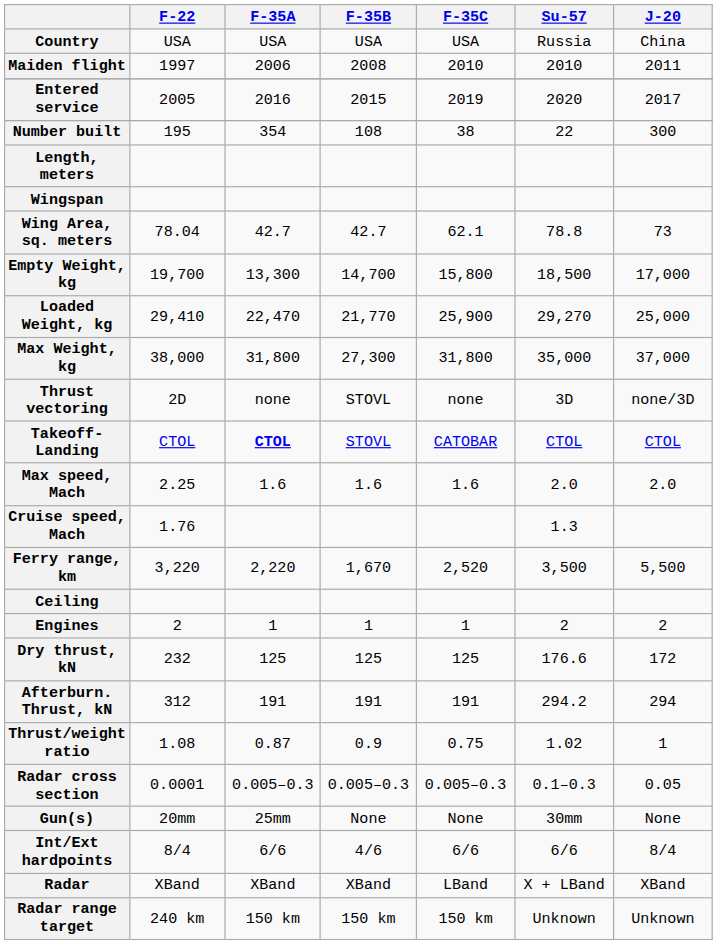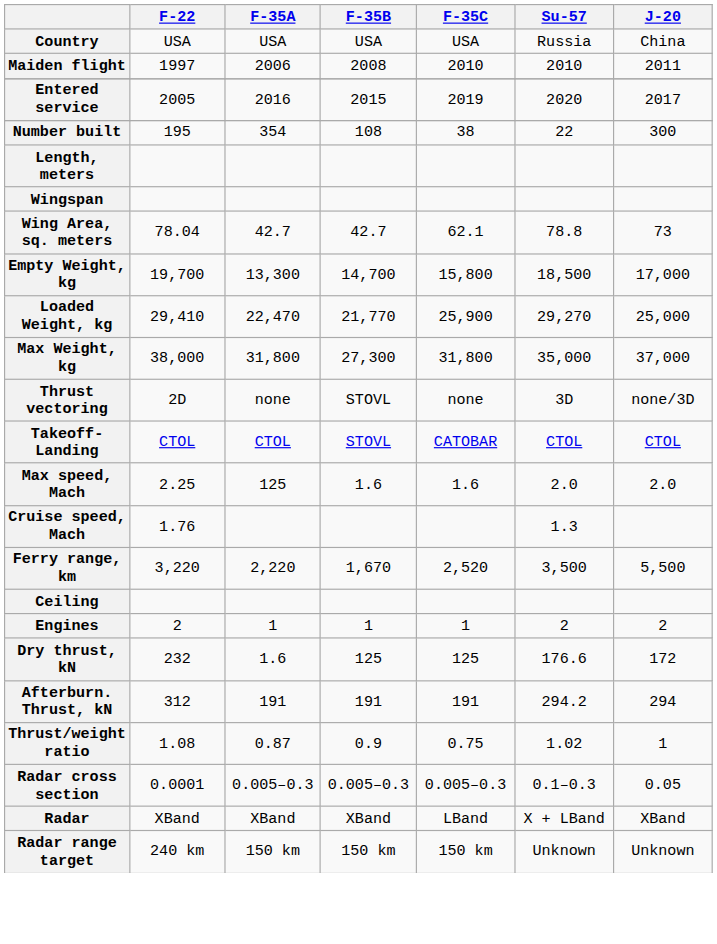 <table class="wikitable" style="text-align:center;">
 <tr>
 <th></th>
 <th scope=col style="width:7em;"><a href='#'>F-22</a><br></th>
 <th scope=col style="width:7em;"><a href='#'>F-35A</a><br></th>
 <th scope=col style="width:7em;"><a href='#'>F-35B</a><br></th>
 <th scope=col style="width:7em;"><a href='#'>F-35C</a><br></th>
 <th scope=col style="width:7em;"><a href='#'>Su-57</a><br></th>
 <th scope=col style="width:7em;"><a href='#'>J-20</a><br></th>
 </tr>
 <tr>
 <th>Country</th>
 <td>USA</td>
 <td>USA</td>
 <td>USA</td>
 <td>USA</td>
 <td>Russia</td>
 <td>China</td>
 </tr>
 <tr>
 <th>Maiden flight</th>
 <td>1997</td>
 <td>2006</td>
 <td>2008</td>
 <td>2010</td>
 <td>2010</td>
 <td>2011</td>
 </tr>
 <tr>
 </tr>
 <tr>
 <th>Entered service</th>
 <td>2005</td>
 <td>2016</td>
 <td>2015</td>
 <td>2019</td>
 <td>2020</td>
 <td>2017</td>
 </tr>
 <tr>
 </tr>
 <tr>
 <th>Number built</th>
 <td>195</td>
 <td>354</td>
 <td>108</td>
 <td>38</td>
 <td>22</td>
 <td>300</td>
 </tr>
 <tr>
 <th>Length, meters</th>
 <td></td>
 <td></td>
 <td></td>
 <td></td>
 <td></td>
 <td></td>
 </tr>
 <tr>
 <th>Wingspan</th>
 <td></td>
 <td></td>
 <td></td>
 <td></td>
 <td></td>
 <td></td>
 </tr>
 <tr>
 <th>Wing Area, sq. meters</th>
 <td>78.04</td>
 <td>42.7</td>
 <td>42.7</td>
 <td>62.1</td>
 <td>78.8</td>
 <td>73</td>
 </tr>
 <tr>
 <th>Empty Weight, kg</th>
 <td>19,700</td>
 <td>13,300</td>
 <td>14,700</td>
 <td>15,800</td>
 <td>18,500</td>
 <td>17,000</td>
 </tr>
 <tr>
 <th>Loaded Weight, kg</th>
 <td>29,410</td>
 <td>22,470</td>
 <td>21,770</td>
 <td>25,900</td>
 <td>29,270</td>
 <td>25,000</td>
 </tr>
 <tr>
 <th>Max Weight, kg</th>
 <td>38,000</td>
 <td>31,800</td>
 <td>27,300</td>
 <td>31,800</td>
 <td>35,000</td>
 <td>37,000</td>
 </tr>
 <tr>
 <th>Thrust vectoring</th>
 <td>2D</td>
 <td>none</td>
 <td>STOVL</td>
 <td>none</td>
 <td>3D</td>
 <td>none/3D</td>
 </tr>
 <tr>
 <th>Takeoff-Landing</th>
 <td><a href='#'>CTOL</a></td>
-<td><strong><a href='#'>CTOL</a></strong></td>
+<td><a href='#'>CTOL</a></td>
 <td><a href='#'>STOVL</a></td>
 <td><a href='#'>CATOBAR</a></td>
 <td><a href='#'>CTOL</a></td>
 <td><a href='#'>CTOL</a></td>
 </tr>
 <tr>
 <th>Max speed, Mach</th>
 <td>2.25</td>
-<td>1.6</td>
+<td>125</td>
 <td>1.6</td>
 <td>1.6</td>
 <td>2.0</td>
 <td>2.0</td>
 </tr>
 <tr>
 <th>Cruise speed, Mach</th>
 <td>1.76</td>
 <td></td>
 <td></td>
 <td></td>
 <td>1.3</td>
 <td></td>
 </tr>
 <tr>
 <th>Ferry range, km</th>
 <td>3,220</td>
 <td>2,220</td>
 <td>1,670</td>
 <td>2,520</td>
 <td>3,500</td>
 <td>5,500</td>
 </tr>
 <tr>
 <th>Ceiling</th>
 <td></td>
 <td></td>
 <td></td>
 <td></td>
 <td></td>
 <td></td>
 </tr>
 <tr>
 <th>Engines</th>
 <td>2</td>
 <td>1</td>
 <td>1</td>
 <td>1</td>
 <td>2</td>
 <td>2</td>
 </tr>
 <tr>
 <th>Dry thrust, kN</th>
 <td>232</td>
-<td>125</td>
+<td>1.6</td>
 <td>125</td>
 <td>125</td>
 <td>176.6</td>
 <td>172</td>
 </tr>
 <tr>
 <th>Afterburn. Thrust, kN</th>
 <td>312</td>
 <td>191</td>
 <td>191</td>
 <td>191</td>
 <td>294.2</td>
 <td>294</td>
 </tr>
 <tr>
 <th>Thrust/weight ratio</th>
 <td>1.08</td>
 <td>0.87</td>
 <td>0.9</td>
 <td>0.75</td>
 <td>1.02</td>
 <td>1</td>
 </tr>
 <tr>
 <th>Radar cross section</th>
 <td>0.0001</td>
 <td>0.005–0.3</td>
 <td>0.005–0.3</td>
 <td>0.005–0.3</td>
 <td>0.1–0.3</td>
 <td>0.05</td>
 </tr>
 <tr>
-<th>Gun(s)</th>
-<td>20mm</td>
-<td>25mm</td>
-<td>None</td>
-<td>None</td>
-<td>30mm</td>
-<td>None</td>
-</tr>
-<tr>
-<th>Int/Ext hardpoints</th>
-<td>8/4</td>
-<td>6/6</td>
-<td>4/6</td>
-<td>6/6</td>
-<td>6/6</td>
-<td>8/4</td>
-</tr>
-<tr>
 <th>Radar</th>
 <td>XBand</td>
 <td>XBand</td>
 <td>XBand</td>
 <td>LBand</td>
 <td>X + LBand</td>
 <td>XBand</td>
 </tr>
 <tr>
 <th>Radar range target</th>
 <td>240 km</td>
 <td>150 km</td>
 <td>150 km</td>
 <td>150 km</td>
 <td>Unknown</td>
 <td>Unknown</td>
 </tr>
 </table>
